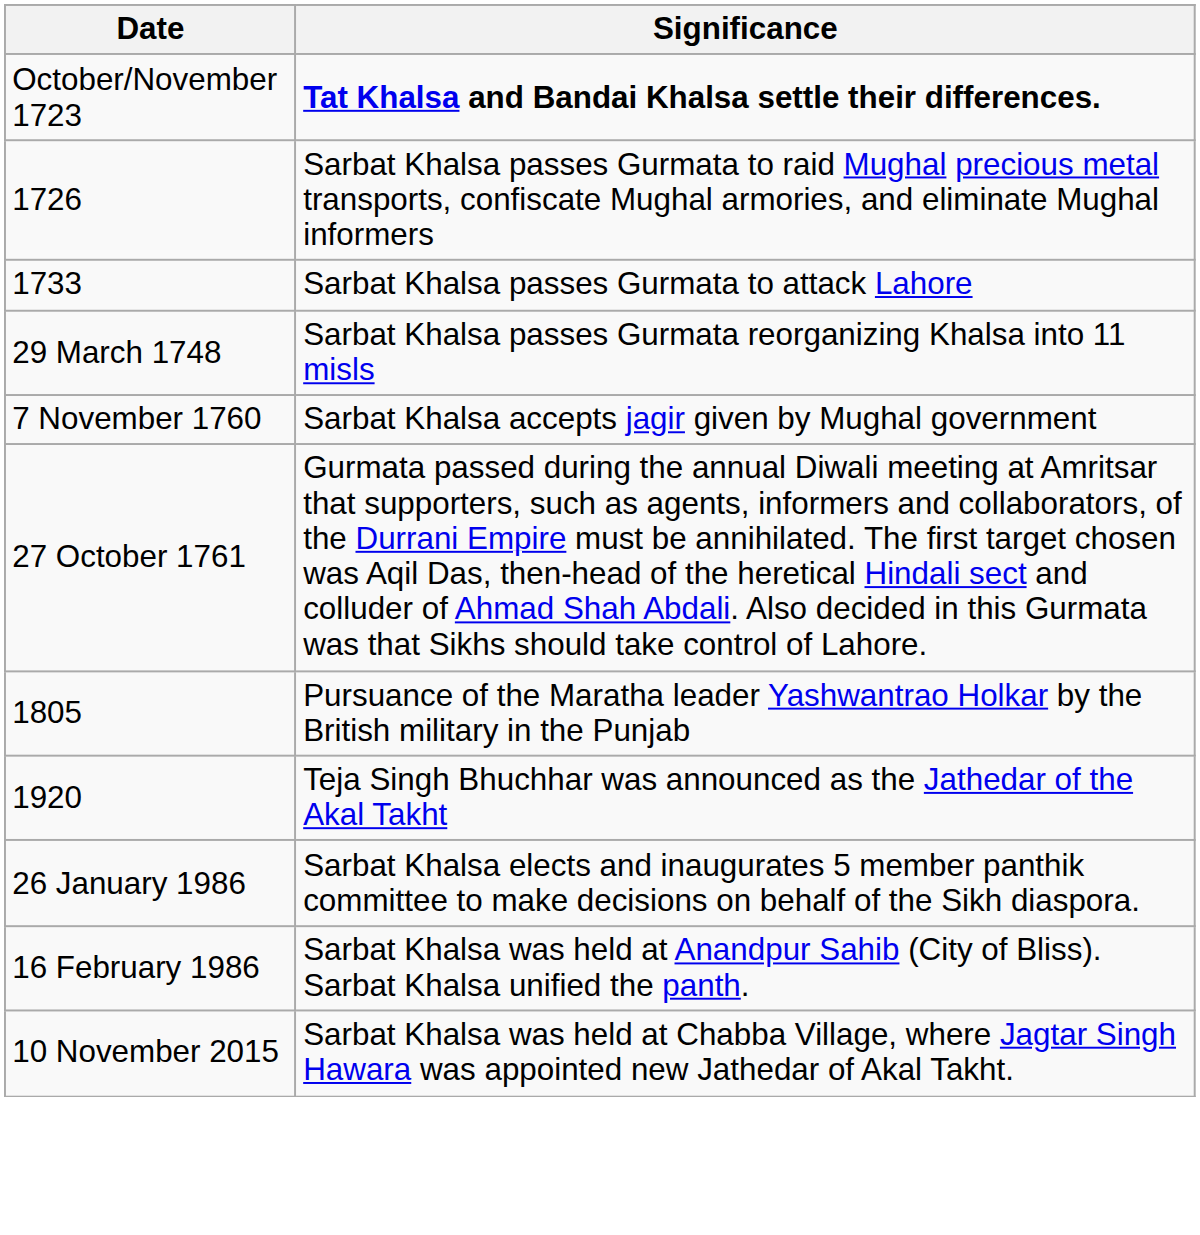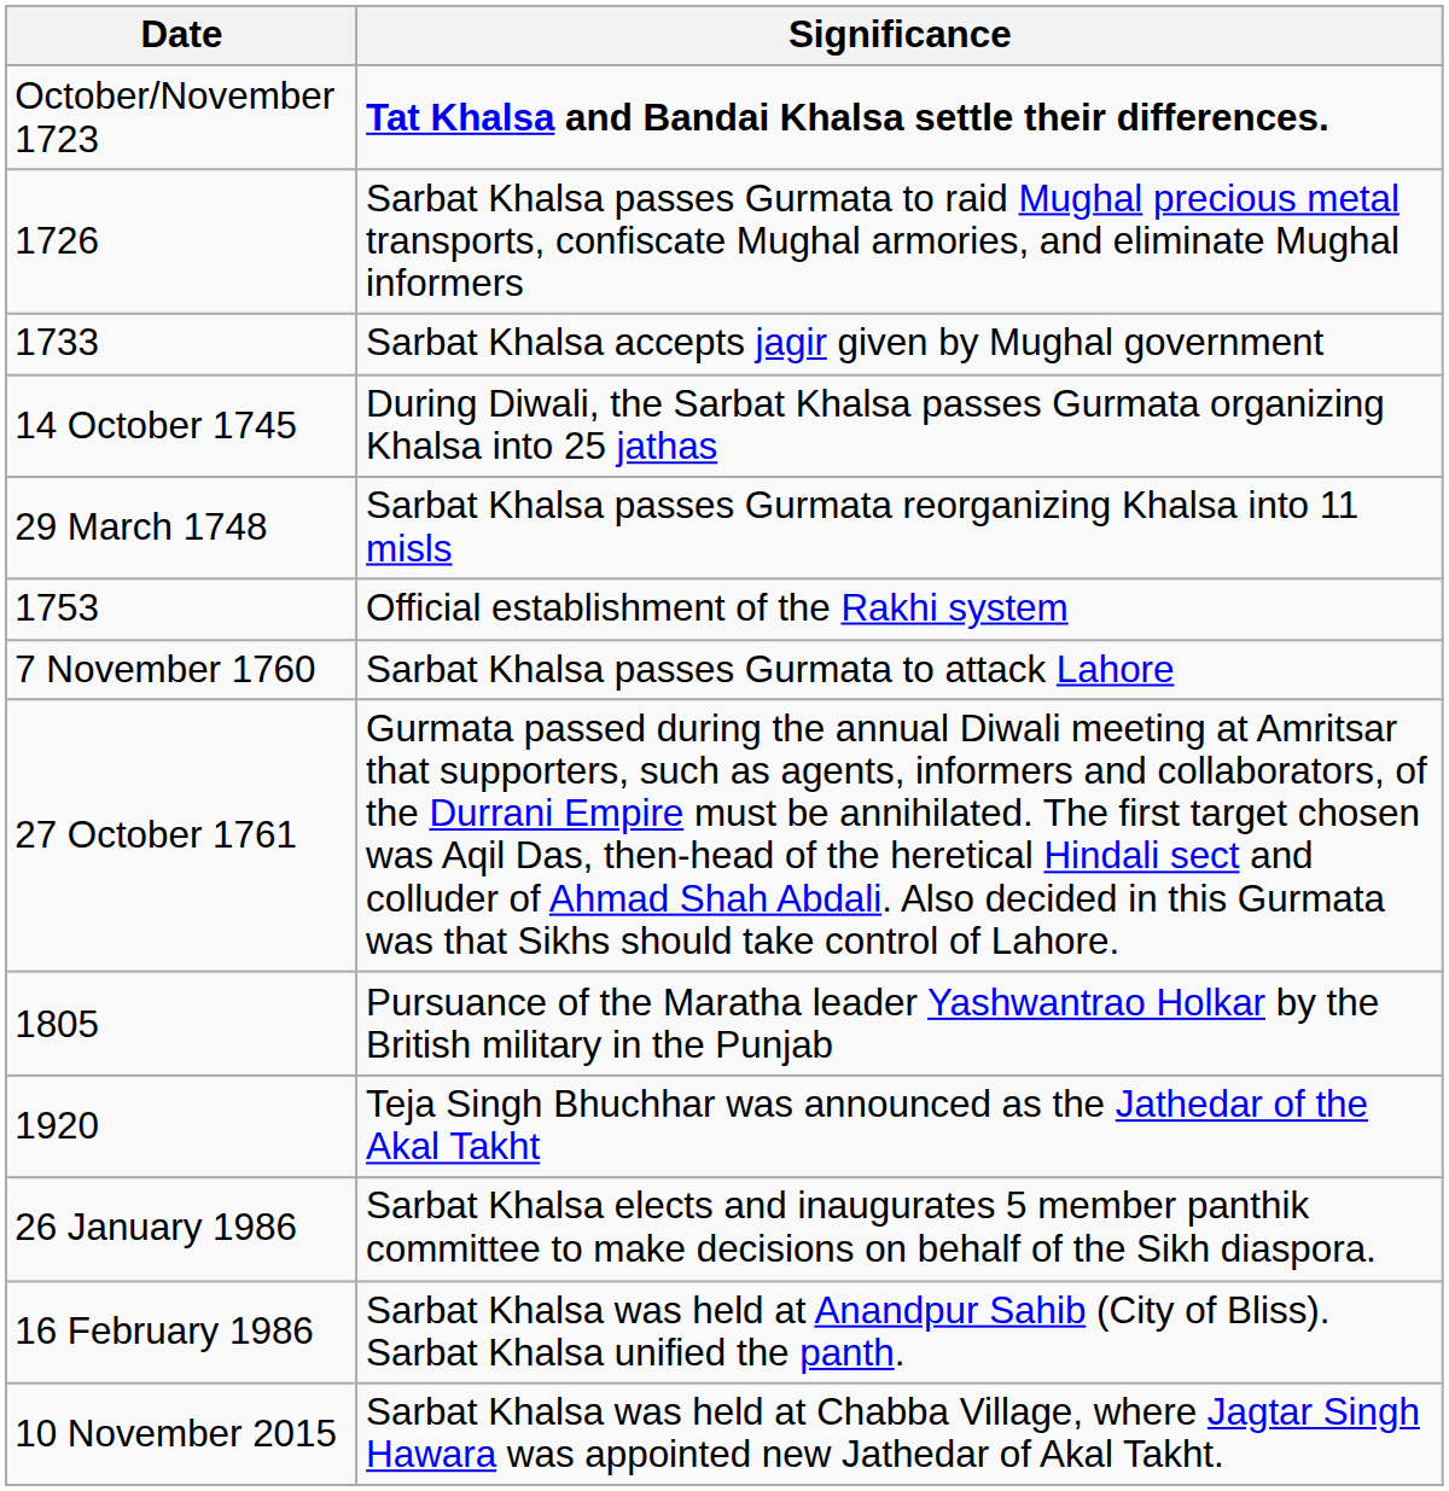 <table class="wikitable">
 <tr>
 <th>Date</th>
 <th>Significance</th>
 </tr>
 <tr>
 <td>October/November 1723</td>
 <td><strong><a href='#'>Tat Khalsa</a> and Bandai Khalsa settle their differences.</strong></td>
 </tr>
 <tr>
 <td>1726</td>
 <td>Sarbat Khalsa passes Gurmata to raid <a href='#'>Mughal</a> <a href='#'>precious metal</a> transports, confiscate Mughal armories, and eliminate Mughal informers</td>
 </tr>
 <tr>
 <td>1733</td>
-<td>Sarbat Khalsa passes Gurmata to attack <a href='#'>Lahore</a></td>
+<td>Sarbat Khalsa accepts <a href='#'>jagir</a> given by Mughal government</td>
+</tr>
+<tr>
+<td>14 October 1745</td>
+<td>During Diwali, the Sarbat Khalsa passes Gurmata organizing Khalsa into 25 <a href='#'>jathas</a></td>
 </tr>
 <tr>
 <td>29 March 1748</td>
 <td>Sarbat Khalsa passes Gurmata reorganizing Khalsa into 11 <a href='#'>misls</a></td>
 </tr>
 <tr>
+<td>1753</td>
+<td>Official establishment of the <a href='#'>Rakhi system</a></td>
+</tr>
+<tr>
 <td>7 November 1760</td>
-<td>Sarbat Khalsa accepts <a href='#'>jagir</a> given by Mughal government</td>
+<td>Sarbat Khalsa passes Gurmata to attack <a href='#'>Lahore</a></td>
 </tr>
 <tr>
 <td>27 October 1761</td>
 <td>Gurmata passed during the annual Diwali meeting at Amritsar that supporters, such as agents, informers and collaborators, of the <a href='#'>Durrani Empire</a> must be annihilated. The first target chosen was Aqil Das, then-head of the heretical <a href='#'>Hindali sect</a> and colluder of <a href='#'>Ahmad Shah Abdali</a>. Also decided in this Gurmata was that Sikhs should take control of Lahore.</td>
 </tr>
 <tr>
 <td>1805</td>
 <td>Pursuance of the Maratha leader <a href='#'>Yashwantrao Holkar</a> by the British military in the Punjab</td>
 </tr>
 <tr>
 <td>1920</td>
 <td>Teja Singh Bhuchhar was announced as the <a href='#'>Jathedar of the Akal Takht</a></td>
 </tr>
 <tr>
 <td>26 January 1986</td>
 <td>Sarbat Khalsa elects and inaugurates 5 member panthik committee to make decisions on behalf of the Sikh diaspora.</td>
 </tr>
 <tr>
 <td>16 February 1986</td>
 <td>Sarbat Khalsa was held at <a href='#'>Anandpur Sahib</a> (City of Bliss).<br>Sarbat Khalsa unified the <a href='#'>panth</a>.</td>
 </tr>
 <tr>
 <td>10 November 2015</td>
 <td>Sarbat Khalsa was held at Chabba Village, where <a href='#'>Jagtar Singh Hawara</a> was appointed new Jathedar of Akal Takht.</td>
 </tr>
 </table>
